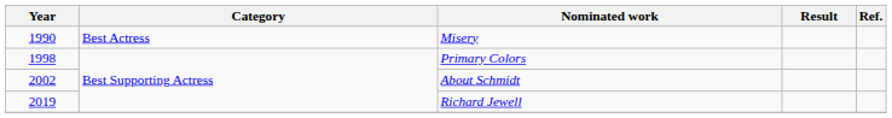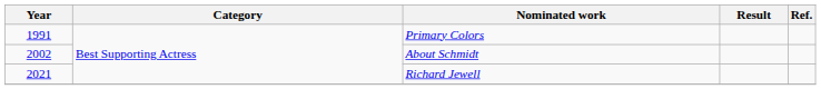 <table class=wikitable>
 <tr>
 <th scope="col" style="width:5em;">Year</th>
 <th scope="col" style="width:26em;">Category</th>
 <th scope="col" style="width:25em;">Nominated work</th>
 <th scope="col" style="width:5em;">Result</th>
 <th>Ref.</th>
 </tr>
 <tr>
-<td style="text-align:center;"><a href='#'>1990</a></td>
-<td><a href='#'>Best Actress</a></td>
-<td><em><a href='#'>Misery</a></em></td>
-<td></td>
-<td style="text-align:center;"></td>
-</tr>
-<tr>
-<td style="text-align:center;"><a href='#'>1998</a></td>
+<td style="text-align:center;"><a href='#'>1991</a></td>
 <td rowspan=3><a href='#'>Best Supporting Actress</a></td>
 <td><em><a href='#'>Primary Colors</a></em></td>
 <td></td>
 <td style="text-align:center;"></td>
 </tr>
 <tr>
 <td style="text-align:center;"><a href='#'>2002</a></td>
 <td><em><a href='#'>About Schmidt</a></em></td>
 <td></td>
 <td style="text-align:center;"></td>
 </tr>
 <tr>
-<td style="text-align:center;"><a href='#'>2019</a></td>
+<td style="text-align:center;"><a href='#'>2021</a></td>
 <td><em><a href='#'>Richard Jewell</a></em></td>
 <td></td>
 <td style="text-align:center;"></td>
 </tr>
 <tr>
 </tr>
 </table>
